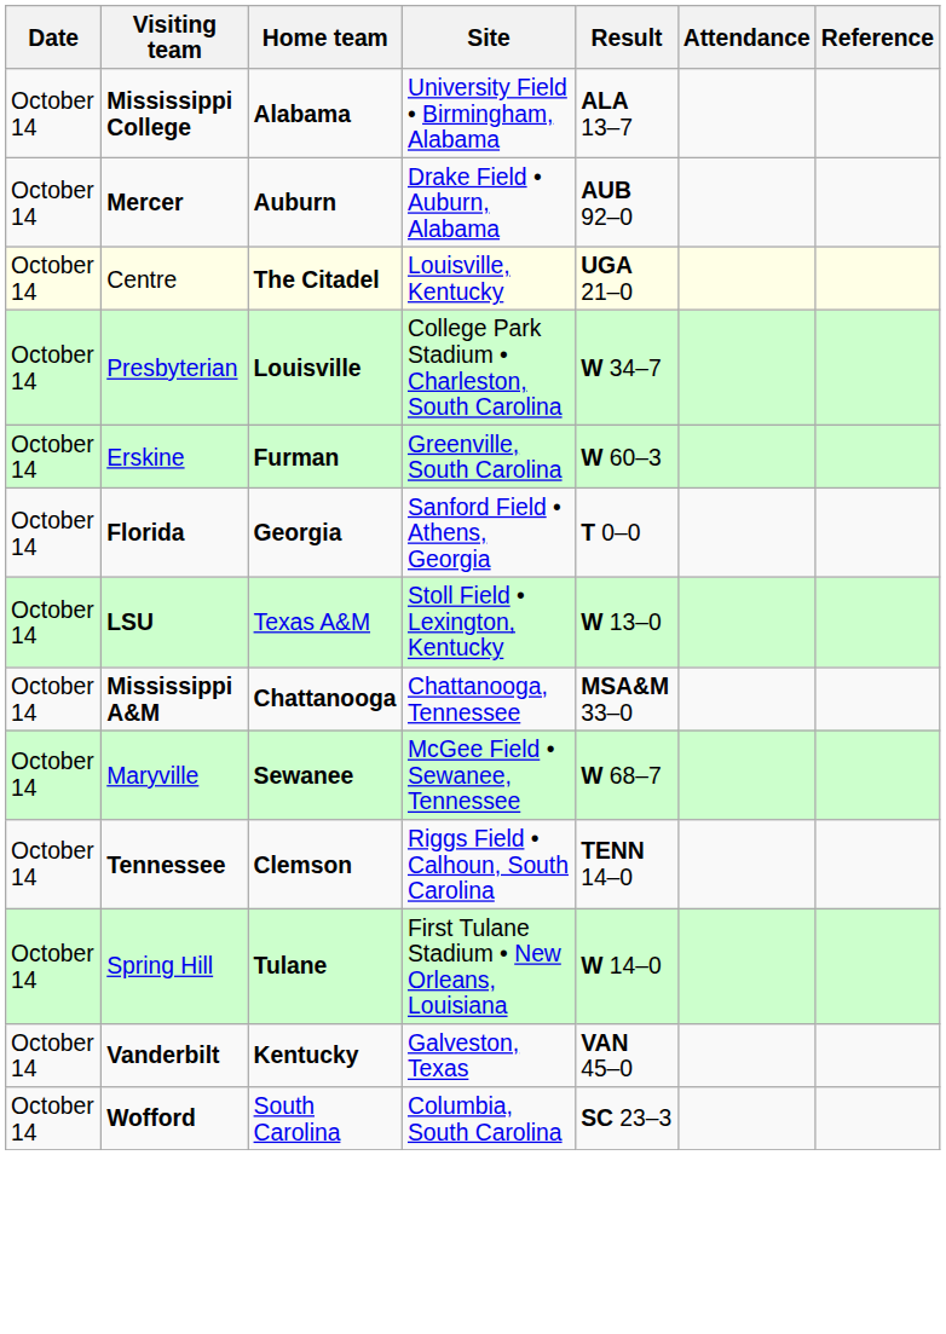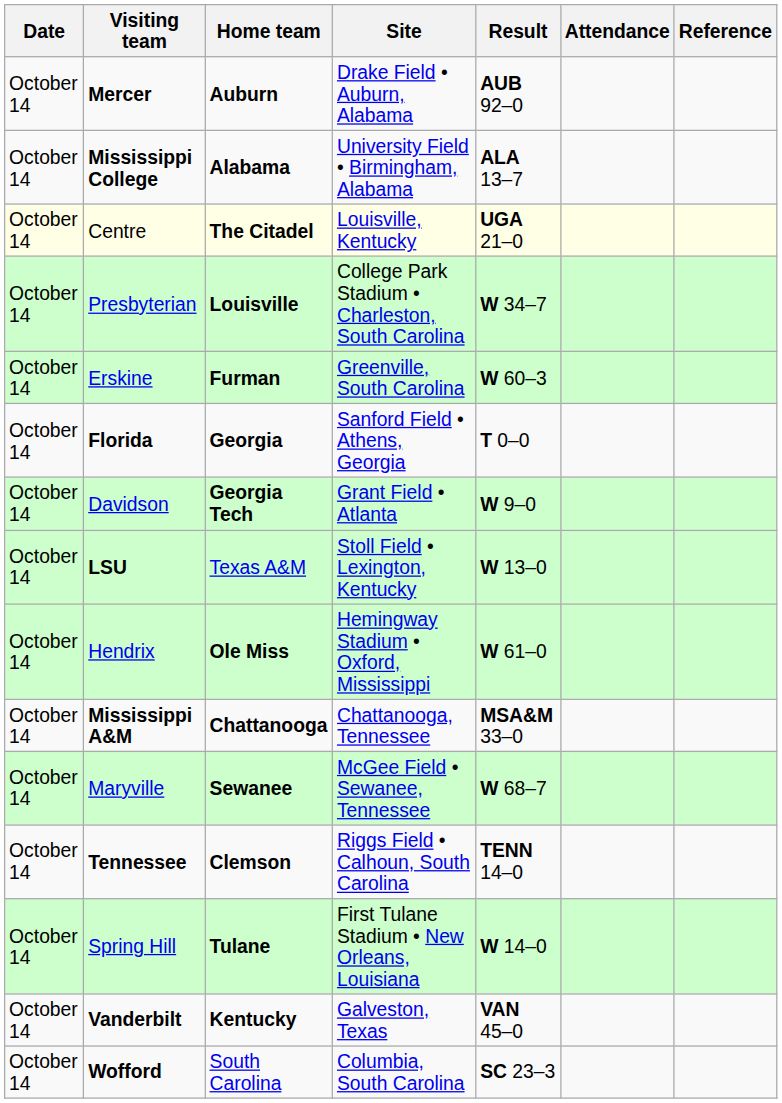 <table class="wikitable" style="font-size:95%;">
 <tr>
 <th>Date</th>
 <th>Visiting team</th>
 <th>Home team</th>
 <th>Site</th>
 <th>Result</th>
 <th>Attendance</th>
 <th class="unsortable">Reference</th>
 </tr>
 <tr bgcolor=>
 <td>October 14</td>
-<td><strong>Mississippi College</strong></td>
-<td><strong>Alabama</strong></td>
-<td><a href='#'>University Field</a> • <a href='#'>Birmingham, Alabama</a></td>
-<td><strong>ALA</strong> 13–7</td>
+<td><strong>Mercer</strong></td>
+<td><strong>Auburn</strong></td>
+<td><a href='#'>Drake Field</a> • <a href='#'>Auburn, Alabama</a></td>
+<td><strong>AUB</strong> 92–0</td>
 <td></td>
 <td></td>
 </tr>
 <tr bgcolor=>
 <td>October 14</td>
-<td><strong>Mercer</strong></td>
-<td><strong>Auburn</strong></td>
-<td><a href='#'>Drake Field</a> • <a href='#'>Auburn, Alabama</a></td>
-<td><strong>AUB</strong> 92–0</td>
+<td><strong>Mississippi College</strong></td>
+<td><strong>Alabama</strong></td>
+<td><a href='#'>University Field</a> • <a href='#'>Birmingham, Alabama</a></td>
+<td><strong>ALA</strong> 13–7</td>
 <td></td>
 <td></td>
 </tr>
 <tr bgcolor=ffffe6>
 <td>October 14</td>
 <td>Centre</td>
 <td><strong>The Citadel</strong></td>
 <td><a href='#'>Louisville, Kentucky</a></td>
 <td><strong>UGA</strong> 21–0</td>
 <td></td>
 <td></td>
 </tr>
 <tr bgcolor=ccffcc>
 <td>October 14</td>
 <td><a href='#'>Presbyterian</a></td>
 <td><strong>Louisville</strong></td>
 <td>College Park Stadium • <a href='#'>Charleston, South Carolina</a></td>
 <td><strong>W</strong> 34–7</td>
 <td></td>
 <td></td>
 </tr>
 <tr bgcolor=ccffcc>
 <td>October 14</td>
 <td><a href='#'>Erskine</a></td>
 <td><strong>Furman</strong></td>
 <td><a href='#'>Greenville, South Carolina</a></td>
 <td><strong>W</strong> 60–3</td>
 <td></td>
 <td></td>
 </tr>
 <tr bgcolor=>
 <td>October 14</td>
 <td><strong>Florida</strong></td>
 <td><strong>Georgia</strong></td>
 <td><a href='#'>Sanford Field</a> • <a href='#'>Athens, Georgia</a></td>
 <td><strong>T</strong> 0–0</td>
 <td></td>
 <td></td>
 </tr>
 <tr bgcolor=ccffcc>
 <td>October 14</td>
+<td><a href='#'>Davidson</a></td>
+<td><strong>Georgia Tech</strong></td>
+<td><a href='#'>Grant Field</a> • <a href='#'>Atlanta</a></td>
+<td><strong>W</strong> 9–0</td>
+<td></td>
+<td></td>
+</tr>
+<tr bgcolor=ccffcc>
+<td>October 14</td>
 <td><strong>LSU</strong></td>
 <td><a href='#'>Texas A&M</a></td>
 <td><a href='#'>Stoll Field</a> • <a href='#'>Lexington, Kentucky</a></td>
 <td><strong>W</strong> 13–0</td>
+<td></td>
+<td></td>
+</tr>
+<tr bgcolor=ccffcc>
+<td>October 14</td>
+<td><a href='#'>Hendrix</a></td>
+<td><strong>Ole Miss</strong></td>
+<td><a href='#'>Hemingway Stadium</a> • <a href='#'>Oxford, Mississippi</a></td>
+<td><strong>W</strong> 61–0</td>
 <td></td>
 <td></td>
 </tr>
 <tr bgcolor=>
 <td>October 14</td>
 <td><strong>Mississippi A&M</strong></td>
 <td><strong>Chattanooga</strong></td>
 <td><a href='#'>Chattanooga, Tennessee</a></td>
 <td><strong>MSA&M</strong> 33–0</td>
 <td></td>
 <td></td>
 </tr>
 <tr bgcolor=ccffcc>
 <td>October 14</td>
 <td><a href='#'>Maryville</a></td>
 <td><strong>Sewanee</strong></td>
 <td><a href='#'>McGee Field</a> • <a href='#'>Sewanee, Tennessee</a></td>
 <td><strong>W</strong> 68–7</td>
 <td></td>
 <td></td>
 </tr>
 <tr bgcolor=>
 <td>October 14</td>
 <td><strong>Tennessee</strong></td>
 <td><strong>Clemson</strong></td>
 <td><a href='#'>Riggs Field</a> • <a href='#'>Calhoun, South Carolina</a></td>
 <td><strong>TENN</strong> 14–0</td>
 <td></td>
 <td></td>
 </tr>
 <tr bgcolor=ccffcc>
 <td>October 14</td>
 <td><a href='#'>Spring Hill</a></td>
 <td><strong>Tulane</strong></td>
 <td>First Tulane Stadium • <a href='#'>New Orleans, Louisiana</a></td>
 <td><strong>W</strong> 14–0</td>
 <td></td>
 <td></td>
 </tr>
 <tr bgcolor=>
 <td>October 14</td>
 <td><strong>Vanderbilt</strong></td>
 <td><strong>Kentucky</strong></td>
 <td><a href='#'>Galveston, Texas</a></td>
 <td><strong>VAN</strong> 45–0</td>
 <td></td>
 <td></td>
 </tr>
 <tr bgcolor=>
 <td>October 14</td>
 <td><strong>Wofford</strong></td>
 <td><a href='#'>South Carolina</a></td>
 <td><a href='#'>Columbia, South Carolina</a></td>
 <td><strong>SC</strong> 23–3</td>
 <td></td>
 <td></td>
 </tr>
 </table>
